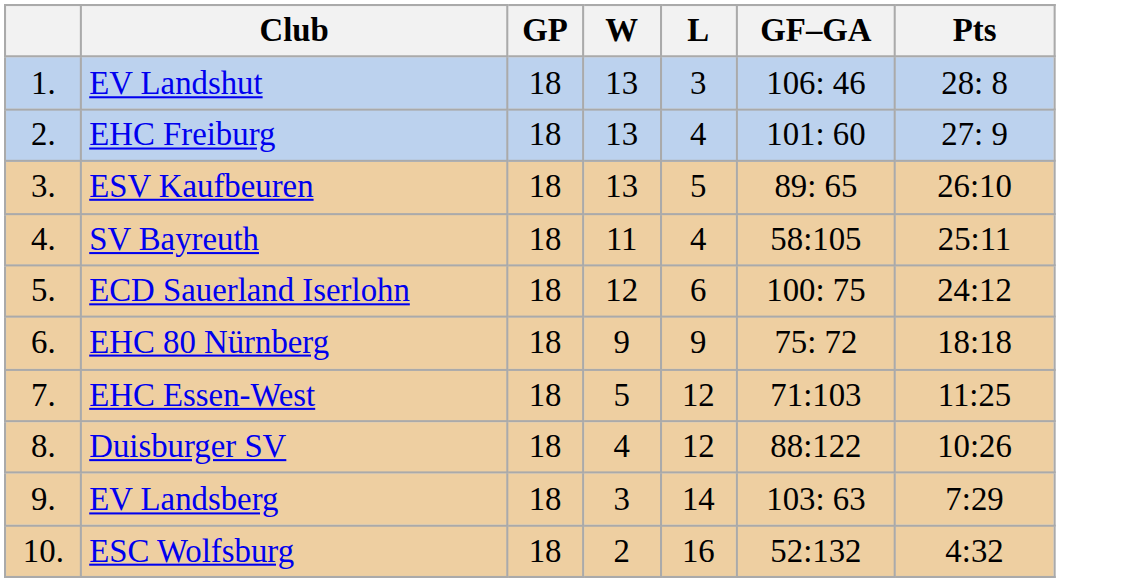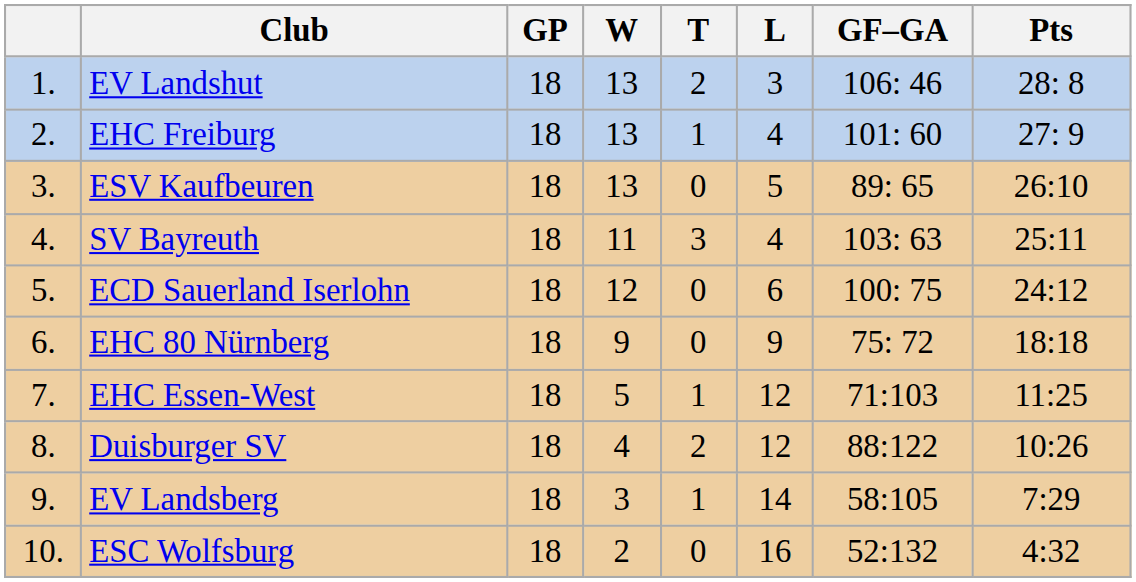 <table class="wikitable">
 <tr>
 <th width="30"></th>
 <th width="200">Club</th>
 <th width="30">GP</th>
 <th width="30">W</th>
+<th width="30">T</th>
 <th width="30">L</th>
 <th width="70">GF–GA</th>
 <th width="70">Pts</th>
 </tr>
 <tr bgcolor="#BCD2EE" align="center">
 <td>1.</td>
 <td align="left"><a href='#'>EV Landshut</a></td>
 <td>18</td>
 <td>13</td>
+<td>2</td>
 <td>3</td>
 <td>106: 46</td>
 <td>28: 8</td>
 </tr>
 <tr bgcolor=#BCD2EE align="center">
 <td>2.</td>
 <td align="left"><a href='#'>EHC Freiburg</a></td>
 <td>18</td>
 <td>13</td>
+<td>1</td>
 <td>4</td>
 <td>101: 60</td>
 <td>27: 9</td>
 </tr>
 <tr bgcolor=#EECFA1 align="center">
 <td>3.</td>
 <td align="left"><a href='#'>ESV Kaufbeuren</a></td>
 <td>18</td>
 <td>13</td>
+<td>0</td>
 <td>5</td>
 <td>89: 65</td>
 <td>26:10</td>
 </tr>
 <tr bgcolor=#EECFA1 align="center">
 <td>4.</td>
 <td align="left"><a href='#'>SV Bayreuth</a></td>
 <td>18</td>
 <td>11</td>
+<td>3</td>
 <td>4</td>
-<td>58:105</td>
+<td>103: 63</td>
 <td>25:11</td>
 </tr>
 <tr bgcolor=#EECFA1 align="center">
 <td>5.</td>
 <td align="left"><a href='#'>ECD Sauerland Iserlohn</a></td>
 <td>18</td>
 <td>12</td>
+<td>0</td>
 <td>6</td>
 <td>100: 75</td>
 <td>24:12</td>
 </tr>
 <tr bgcolor=#EECFA1 align="center">
 <td>6.</td>
 <td align="left"><a href='#'>EHC 80 Nürnberg</a></td>
 <td>18</td>
 <td>9</td>
+<td>0</td>
 <td>9</td>
 <td>75: 72</td>
 <td>18:18</td>
 </tr>
 <tr bgcolor=#EECFA1 align="center">
 <td>7.</td>
 <td align="left"><a href='#'>EHC Essen-West</a></td>
 <td>18</td>
 <td>5</td>
+<td>1</td>
 <td>12</td>
 <td>71:103</td>
 <td>11:25</td>
 </tr>
 <tr bgcolor=#EECFA1 align="center">
 <td>8.</td>
 <td align="left"><a href='#'>Duisburger SV</a></td>
 <td>18</td>
 <td>4</td>
+<td>2</td>
 <td>12</td>
 <td>88:122</td>
 <td>10:26</td>
 </tr>
 <tr bgcolor=#EECFA1 align="center">
 <td>9.</td>
 <td align="left"><a href='#'>EV Landsberg</a></td>
 <td>18</td>
 <td>3</td>
+<td>1</td>
 <td>14</td>
-<td>103: 63</td>
+<td>58:105</td>
 <td>7:29</td>
 </tr>
 <tr bgcolor=#EECFA1 align="center">
 <td>10.</td>
 <td align="left"><a href='#'>ESC Wolfsburg</a></td>
 <td>18</td>
 <td>2</td>
+<td>0</td>
 <td>16</td>
 <td>52:132</td>
 <td>4:32</td>
 </tr>
 </table>
